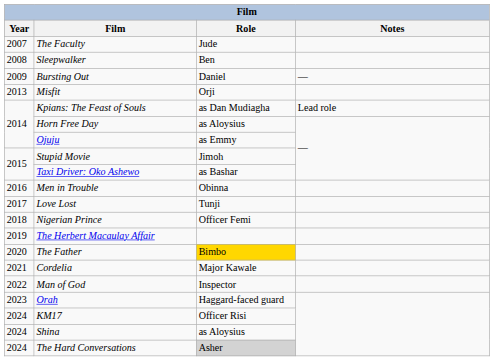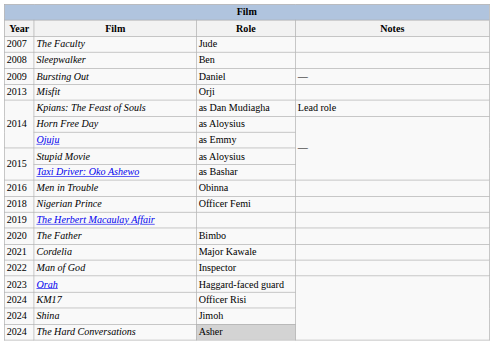 <table class="wikitable">
 <tr style="background:#ccc; text-align:center;">
 <th colspan="4" style="background: LightSteelBlue;">Film</th>
 </tr>
 <tr style="background:#ccc; text-align:center;">
 <th style="width:40px;">Year</th>
 <th style="width:250px;">Film</th>
 <th style="width:150px;">Role</th>
 <th style="width:300px;">Notes</th>
 </tr>
 <tr>
 <td>2007</td>
 <td><em>The Faculty</em></td>
 <td>Jude</td>
 <td></td>
 </tr>
 <tr>
 <td>2008</td>
 <td><em>Sleepwalker</em></td>
 <td>Ben</td>
 <td></td>
 </tr>
 <tr>
 <td>2009</td>
 <td><em>Bursting Out</em></td>
 <td>Daniel</td>
 <td>—</td>
 </tr>
 <tr>
 <td>2013</td>
 <td><em>Misfit</em></td>
 <td>Orji</td>
 <td></td>
 </tr>
 <tr>
 <td rowspan="3">2014</td>
 <td><em>Kpians: The Feast of Souls</em></td>
 <td>as Dan Mudiagha</td>
 <td>Lead role</td>
 </tr>
 <tr>
 <td><em>Horn Free Day</em></td>
 <td>as Aloysius</td>
 <td rowspan="4">—</td>
 </tr>
 <tr>
 <td><em><a href='#'>Ojuju</a></em></td>
 <td>as Emmy</td>
 </tr>
 <tr>
 <td rowspan="2">2015</td>
 <td><em>Stupid Movie</em></td>
-<td>Jimoh</td>
+<td>as Aloysius</td>
 </tr>
 <tr>
 <td><em><a href='#'>Taxi Driver: Oko Ashewo</a></em></td>
 <td>as Bashar</td>
 </tr>
 <tr>
 <td>2016</td>
 <td><em>Men in Trouble</em></td>
 <td>Obinna</td>
-<td></td>
-</tr>
-<tr>
-<td>2017</td>
-<td><em>Love Lost</em></td>
-<td>Tunji</td>
 <td></td>
 </tr>
 <tr>
 <td>2018</td>
 <td><em>Nigerian Prince</em></td>
 <td>Officer Femi</td>
 <td></td>
 </tr>
 <tr>
 <td>2019</td>
 <td><em><a href='#'>The Herbert Macaulay Affair</a></em> </td>
 <td></td>
 <td></td>
 </tr>
 <tr>
 <td>2020</td>
 <td><em>The Father</em></td>
-<td style="background: gold;">Bimbo</td>
+<td>Bimbo</td>
 <td></td>
 </tr>
 <tr>
 <td>2021</td>
 <td><em>Cordelia</em></td>
 <td>Major Kawale</td>
 <td></td>
 </tr>
 <tr>
 <td>2022</td>
 <td><em>Man of God</em></td>
 <td>Inspector</td>
 <td></td>
 </tr>
 <tr>
 <td>2023</td>
 <td><em><a href='#'>Orah</a></em></td>
 <td>Haggard-faced guard</td>
 </tr>
 <tr>
 <td>2024</td>
 <td><em>KM17</em></td>
 <td>Officer Risi</td>
 </tr>
 <tr>
 <td>2024</td>
 <td><em>Shina</em></td>
-<td>as Aloysius</td>
+<td>Jimoh</td>
 </tr>
 <tr>
 <td>2024</td>
 <td><em>The Hard Conversations</em></td>
 <td style="background: lightgrey;">Asher</td>
 </tr>
 </table>
